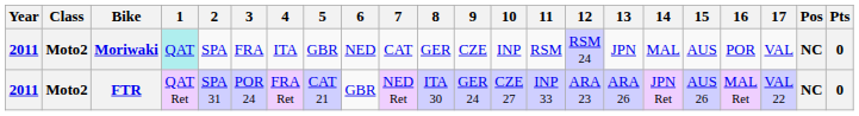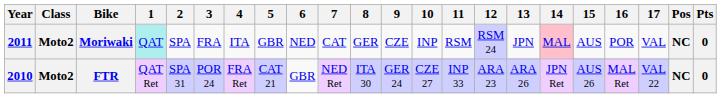 <table class="wikitable" style="text-align:center">
 <tr>
 <th>Year</th>
 <th>Class</th>
 <th>Bike</th>
 <th>1</th>
 <th>2</th>
 <th>3</th>
 <th>4</th>
 <th>5</th>
 <th>6</th>
 <th>7</th>
 <th>8</th>
 <th>9</th>
 <th>10</th>
 <th>11</th>
 <th>12</th>
 <th>13</th>
 <th>14</th>
 <th>15</th>
 <th>16</th>
 <th>17</th>
 <th>Pos</th>
 <th>Pts</th>
 </tr>
 <tr>
 <th><a href='#'>2011</a></th>
 <th>Moto2</th>
 <th><a href='#'>Moriwaki</a></th>
 <td style="background: paleturquoise;"><a href='#'>QAT</a></td>
 <td><a href='#'>SPA</a></td>
 <td><a href='#'>FRA</a></td>
 <td><a href='#'>ITA</a></td>
 <td><a href='#'>GBR</a></td>
 <td><a href='#'>NED</a></td>
 <td><a href='#'>CAT</a></td>
 <td><a href='#'>GER</a></td>
 <td><a href='#'>CZE</a></td>
 <td><a href='#'>INP</a></td>
 <td><a href='#'>RSM</a></td>
 <td style="background:#cfcfff;"><a href='#'>RSM</a><br><small>24</small></td>
 <td><a href='#'>JPN</a></td>
-<td><a href='#'>MAL</a></td>
+<td style="background: pink;"><a href='#'>MAL</a></td>
 <td><a href='#'>AUS</a></td>
 <td><a href='#'>POR</a></td>
 <td><a href='#'>VAL</a></td>
 <th>NC</th>
 <th>0</th>
 </tr>
 <tr>
-<th><a href='#'>2011</a></th>
+<th><a href='#'>2010</a></th>
 <th>Moto2</th>
 <th><a href='#'>FTR</a></th>
 <td style="background:#efcfff;"><a href='#'>QAT</a><br><small>Ret</small></td>
 <td style="background:#cfcfff;"><a href='#'>SPA</a><br><small>31</small></td>
 <td style="background:#cfcfff;"><a href='#'>POR</a><br><small>24</small></td>
 <td style="background:#efcfff;"><a href='#'>FRA</a><br><small>Ret</small></td>
 <td style="background:#cfcfff;"><a href='#'>CAT</a><br><small>21</small></td>
 <td><a href='#'>GBR</a></td>
 <td style="background:#efcfff;"><a href='#'>NED</a><br><small>Ret</small></td>
 <td style="background:#cfcfff;"><a href='#'>ITA</a><br><small>30</small></td>
 <td style="background:#cfcfff;"><a href='#'>GER</a><br><small>24</small></td>
 <td style="background:#cfcfff;"><a href='#'>CZE</a><br><small>27</small></td>
 <td style="background:#cfcfff;"><a href='#'>INP</a><br><small>33</small></td>
 <td style="background:#cfcfff;"><a href='#'>ARA</a><br><small>23</small></td>
 <td style="background:#cfcfff;"><a href='#'>ARA</a><br><small>26</small></td>
 <td style="background:#efcfff;"><a href='#'>JPN</a><br><small>Ret</small></td>
 <td style="background:#cfcfff;"><a href='#'>AUS</a><br><small>26</small></td>
 <td style="background:#efcfff;"><a href='#'>MAL</a><br><small>Ret</small></td>
 <td style="background:#cfcfff;"><a href='#'>VAL</a><br><small>22</small></td>
 <th>NC</th>
 <th>0</th>
 </tr>
 </table>
